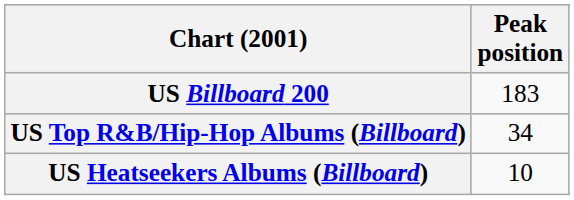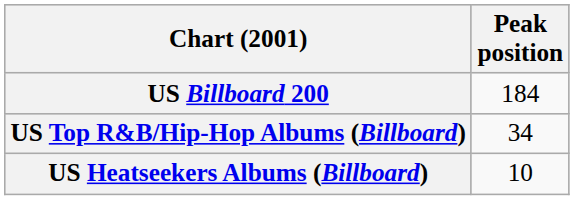 <table class="wikitable sortable plainrowheaders" style="text-align:center">
 <tr>
 <th scope="col">Chart (2001)</th>
 <th scope="col">Peak<br> position</th>
 </tr>
 <tr>
 <th scope="row">US <a href='#'><em>Billboard</em> 200</a></th>
-<td>183</td>
+<td>184</td>
 </tr>
 <tr>
 <th scope="row">US <a href='#'>Top R&B/Hip-Hop Albums</a> (<em><a href='#'>Billboard</a></em>)</th>
 <td>34</td>
 </tr>
 <tr>
 <th scope="row">US <a href='#'>Heatseekers Albums</a> (<em><a href='#'>Billboard</a></em>)</th>
 <td>10</td>
 </tr>
 </table>
